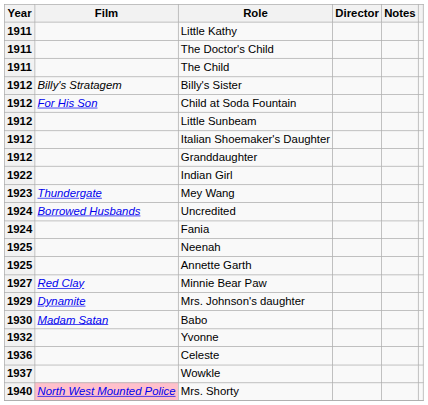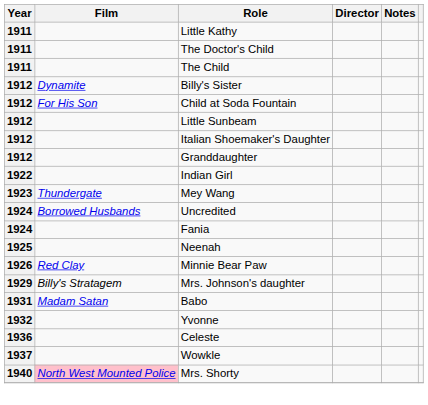 <table class="wikitable sortable plainrowheaders">
 <tr>
 <th>Year</th>
 <th>Film</th>
 <th>Role</th>
 <th>Director</th>
 <th>Notes</th>
 <th class="unsortable"></th>
 </tr>
 <tr>
 <th scope="row">1911</th>
 <td><em></em></td>
 <td>Little Kathy</td>
 <td></td>
 <td></td>
 <td style="text-align:center;"></td>
 </tr>
 <tr>
 <th scope="row">1911</th>
 <td><em></em></td>
 <td>The Doctor's Child</td>
 <td></td>
 <td></td>
 <td style="text-align:center;"></td>
 </tr>
 <tr>
 <th scope="row">1911</th>
 <td><em></em></td>
 <td>The Child</td>
 <td></td>
 <td></td>
 <td style="text-align:center;"></td>
 </tr>
 <tr>
 <th scope="row">1912</th>
-<td><em>Billy's Stratagem</em></td>
+<td><em><a href='#'>Dynamite</a></em></td>
 <td>Billy's Sister</td>
 <td></td>
 <td></td>
 <td style="text-align:center;"></td>
 </tr>
 <tr>
 <th scope="row">1912</th>
 <td><em><a href='#'>For His Son</a></em></td>
 <td>Child at Soda Fountain</td>
 <td></td>
 <td></td>
 <td style="text-align:center;"></td>
 </tr>
 <tr>
 <th scope="row">1912</th>
 <td><em></em></td>
 <td>Little Sunbeam</td>
 <td></td>
 <td></td>
 <td style="text-align:center;"></td>
 </tr>
 <tr>
 <th scope="row">1912</th>
 <td><em></em></td>
 <td>Italian Shoemaker's Daughter</td>
 <td></td>
 <td></td>
 <td style="text-align:center;"></td>
 </tr>
 <tr>
 <th scope="row">1912</th>
 <td><em></em></td>
 <td>Granddaughter</td>
 <td></td>
 <td></td>
 <td style="text-align:center;"></td>
 </tr>
 <tr>
 <th scope="row">1922</th>
 <td><em></em></td>
 <td>Indian Girl</td>
 <td></td>
 <td></td>
 <td style="text-align:center;"></td>
 </tr>
 <tr>
 <th scope="row">1923</th>
 <td><em><a href='#'>Thundergate</a></em></td>
 <td>Mey Wang</td>
 <td></td>
 <td></td>
 <td style="text-align:center;"></td>
 </tr>
 <tr>
 <th scope="row">1924</th>
 <td><em><a href='#'>Borrowed Husbands</a></em></td>
 <td>Uncredited</td>
 <td></td>
 <td></td>
 <td style="text-align:center;"></td>
 </tr>
 <tr>
 <th scope="row">1924</th>
 <td><em></em></td>
 <td>Fania</td>
 <td></td>
 <td></td>
 <td style="text-align:center;"></td>
 </tr>
 <tr>
 <th scope="row">1925</th>
 <td><em></em></td>
 <td>Neenah</td>
 <td></td>
 <td></td>
 <td style="text-align:center;"></td>
 </tr>
 <tr>
-<th scope="row">1925</th>
-<td><em></em></td>
-<td>Annette Garth</td>
-<td></td>
-<td></td>
-<td style="text-align:center;"></td>
-</tr>
-<tr>
-<th scope="row">1927</th>
+<th scope="row">1926</th>
 <td><em><a href='#'>Red Clay</a></em></td>
 <td>Minnie Bear Paw</td>
 <td></td>
 <td></td>
 <td style="text-align:center;"></td>
 </tr>
 <tr>
 <th scope="row">1929</th>
-<td><em><a href='#'>Dynamite</a></em></td>
+<td><em>Billy's Stratagem</em></td>
 <td>Mrs. Johnson's daughter</td>
 <td></td>
 <td></td>
 <td style="text-align:center;"></td>
 </tr>
 <tr>
-<th scope="row">1930</th>
+<th scope="row">1931</th>
 <td><em><a href='#'>Madam Satan</a></em></td>
 <td>Babo</td>
 <td></td>
 <td></td>
 <td style="text-align:center;"></td>
 </tr>
 <tr>
 <th scope="row">1932</th>
 <td><em></em></td>
 <td>Yvonne</td>
 <td></td>
 <td></td>
 <td style="text-align:center;"></td>
 </tr>
 <tr>
 <th scope="row">1936</th>
 <td><em></em></td>
 <td>Celeste</td>
 <td></td>
 <td></td>
 <td style="text-align:center;"></td>
 </tr>
 <tr>
 <th scope="row">1937</th>
 <td><em></em></td>
 <td>Wowkle</td>
 <td></td>
 <td></td>
 <td style="text-align:center;"></td>
 </tr>
 <tr>
 <th scope="row">1940</th>
 <td style="background: pink;"><em><a href='#'>North West Mounted Police</a></em></td>
 <td>Mrs. Shorty</td>
 <td></td>
 <td></td>
 <td style="text-align:center;"></td>
 </tr>
 <tr>
 </tr>
 </table>
